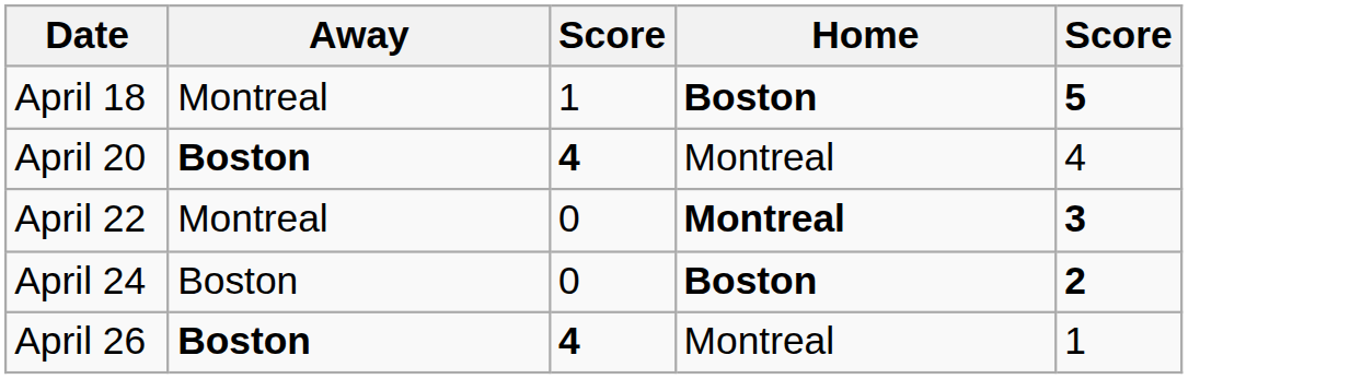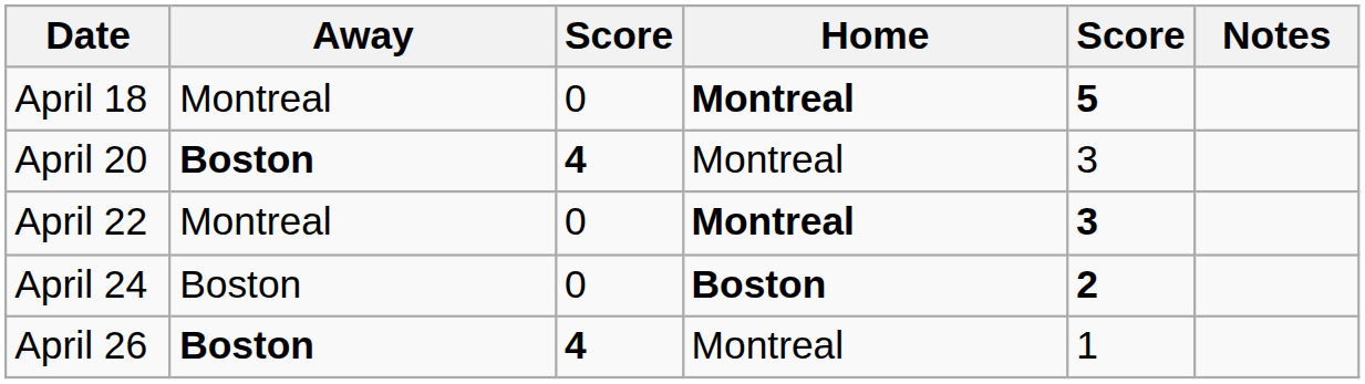 <table class="wikitable">
 <tr>
 <th bgcolor="#DDDDFF" width="60">Date</th>
 <th bgcolor="#DDDDFF" width="150">Away</th>
 <th bgcolor="#DDDDFF" width="5">Score</th>
 <th bgcolor="#DDDDFF" width="150">Home</th>
 <th bgcolor="#DDDDFF" width="5">Score</th>
+<th bgcolor="#DDDDFF" width="60">Notes</th>
 </tr>
 <tr>
 <td>April 18</td>
 <td>Montreal</td>
-<td>1</td>
-<td><strong>Boston </strong></td>
+<td>0</td>
+<td><strong>Montreal </strong></td>
 <td><strong>5</strong></td>
+<td></td>
 </tr>
 <tr>
 <td>April 20</td>
 <td><strong>Boston </strong></td>
 <td><strong>4</strong></td>
 <td>Montreal</td>
-<td>4</td>
+<td>3</td>
+<td></td>
 </tr>
 <tr>
 <td>April 22</td>
 <td>Montreal</td>
 <td>0</td>
 <td><strong>Montreal </strong></td>
 <td><strong>3</strong></td>
+<td></td>
 </tr>
 <tr>
 <td>April 24</td>
 <td>Boston</td>
 <td>0</td>
 <td><strong>Boston </strong></td>
 <td><strong>2</strong></td>
+<td></td>
 </tr>
 <tr>
 <td>April 26</td>
 <td><strong>Boston </strong></td>
 <td><strong>4</strong></td>
 <td>Montreal</td>
 <td>1</td>
+<td></td>
 </tr>
 </table>
